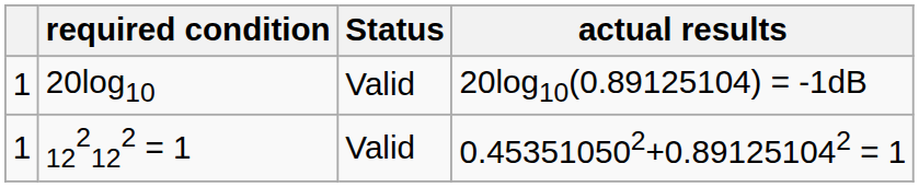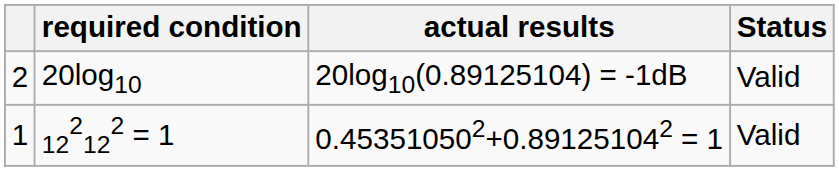 <table class="wikitable">
 <tr>
 <th></th>
 <th>required condition</th>
+<th>actual results</th>
 <th>Status</th>
-<th>actual results</th>
 </tr>
 <tr>
-<td>1</td>
+<td>2</td>
 <td>20log<sub>10</sub></td>
+<td>20log<sub>10</sub>(0.89125104) = -1dB</td>
 <td>Valid</td>
-<td>20log<sub>10</sub>(0.89125104) = -1dB</td>
 </tr>
 <tr>
 <td>1</td>
 <td><sub>12</sub><sup>2</sup><sub>12</sub><sup>2</sup> = 1</td>
+<td>0.45351050<sup>2</sup>+0.89125104<sup>2</sup> = 1</td>
 <td>Valid</td>
-<td>0.45351050<sup>2</sup>+0.89125104<sup>2</sup> = 1</td>
 </tr>
 </table>
